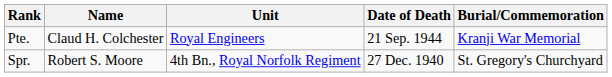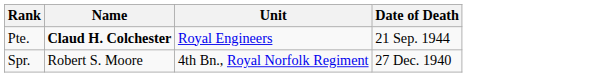 <table class="wikitable">
 <tr>
 <th>Rank</th>
 <th>Name</th>
 <th>Unit</th>
 <th>Date of Death</th>
-<th>Burial/Commemoration</th>
 </tr>
 <tr>
 <td>Pte.</td>
-<td>Claud H. Colchester</td>
+<td><strong>Claud H. Colchester</strong></td>
 <td><a href='#'>Royal Engineers</a></td>
 <td>21 Sep. 1944</td>
-<td><a href='#'>Kranji War Memorial</a></td>
 </tr>
 <tr>
 <td>Spr.</td>
 <td>Robert S. Moore</td>
 <td>4th Bn., <a href='#'>Royal Norfolk Regiment</a></td>
 <td>27 Dec. 1940</td>
-<td>St. Gregory's Churchyard</td>
 </tr>
 </table>
